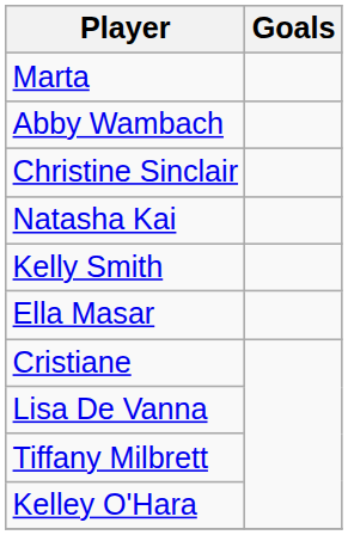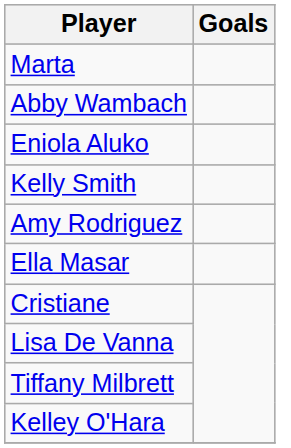 <table class="wikitable">
 <tr>
 <th scope="col">Player</th>
 <th scope="col">Goals</th>
 </tr>
 <tr>
 <td> <a href='#'>Marta</a></td>
 <td></td>
 </tr>
 <tr>
 <td> <a href='#'>Abby Wambach</a></td>
 <td></td>
 </tr>
 <tr>
-<td> <a href='#'>Christine Sinclair</a></td>
-<td></td>
-</tr>
-<tr>
-<td> <a href='#'>Natasha Kai</a></td>
+<td> <a href='#'>Eniola Aluko</a></td>
 <td></td>
 </tr>
 <tr>
 <td> <a href='#'>Kelly Smith</a></td>
+<td></td>
+</tr>
+<tr>
+<td> <a href='#'>Amy Rodriguez</a></td>
 <td></td>
 </tr>
 <tr>
 <td> <a href='#'>Ella Masar</a></td>
 <td></td>
 </tr>
 <tr>
 <td> <a href='#'>Cristiane</a></td>
 <td rowspan=4></td>
 </tr>
 <tr>
 <td> <a href='#'>Lisa De Vanna</a></td>
 </tr>
 <tr>
 <td> <a href='#'>Tiffany Milbrett</a></td>
 </tr>
 <tr>
 <td> <a href='#'>Kelley O'Hara</a></td>
 </tr>
 <tr>
 </tr>
 </table>
